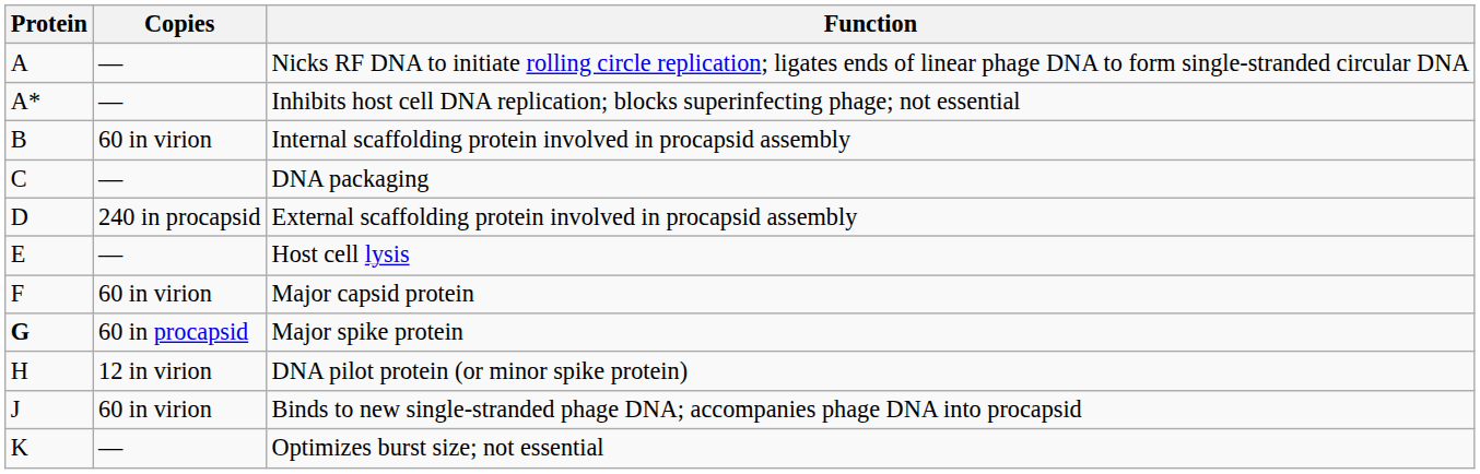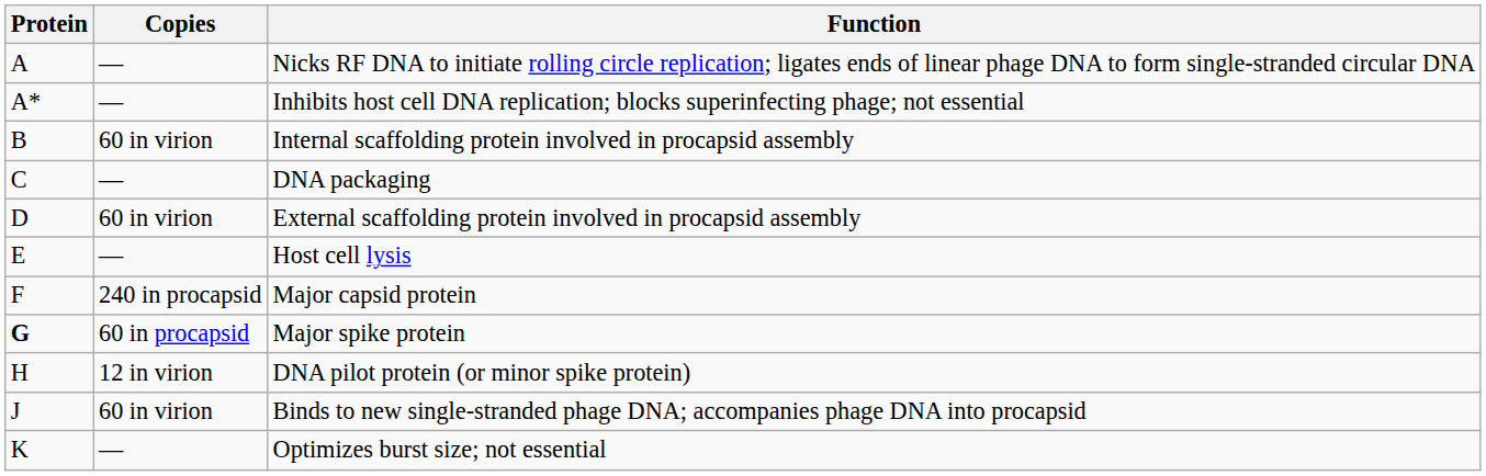 <table class="wikitable">
 <tr>
 <th>Protein</th>
 <th>Copies</th>
 <th>Function</th>
 </tr>
 <tr>
 <td>A</td>
 <td>—</td>
 <td>Nicks RF DNA to initiate <a href='#'>rolling circle replication</a>; ligates ends of linear phage DNA to form single-stranded circular DNA</td>
 </tr>
 <tr>
 <td>A*</td>
 <td>—</td>
 <td>Inhibits host cell DNA replication; blocks superinfecting phage; not essential</td>
 </tr>
 <tr>
 <td>B</td>
 <td>60 in virion</td>
 <td>Internal scaffolding protein involved in procapsid assembly</td>
 </tr>
 <tr>
 <td>C</td>
 <td>—</td>
 <td>DNA packaging</td>
 </tr>
 <tr>
 <td>D</td>
-<td>240 in procapsid</td>
+<td>60 in virion</td>
 <td>External scaffolding protein involved in procapsid assembly</td>
 </tr>
 <tr>
 <td>E</td>
 <td>—</td>
 <td>Host cell <a href='#'>lysis</a></td>
 </tr>
 <tr>
 <td>F</td>
-<td>60 in virion</td>
+<td>240 in procapsid</td>
 <td>Major capsid protein</td>
 </tr>
 <tr>
 <td><strong>G</strong></td>
 <td>60 in <a href='#'>procapsid</a></td>
 <td>Major spike protein</td>
 </tr>
 <tr>
 <td>H</td>
 <td>12 in virion</td>
 <td>DNA pilot protein (or minor spike protein)</td>
 </tr>
 <tr>
 <td>J</td>
 <td>60 in virion</td>
 <td>Binds to new single-stranded phage DNA; accompanies phage DNA into procapsid</td>
 </tr>
 <tr>
 <td>K</td>
 <td>—</td>
 <td>Optimizes burst size; not essential</td>
 </tr>
 </table>
